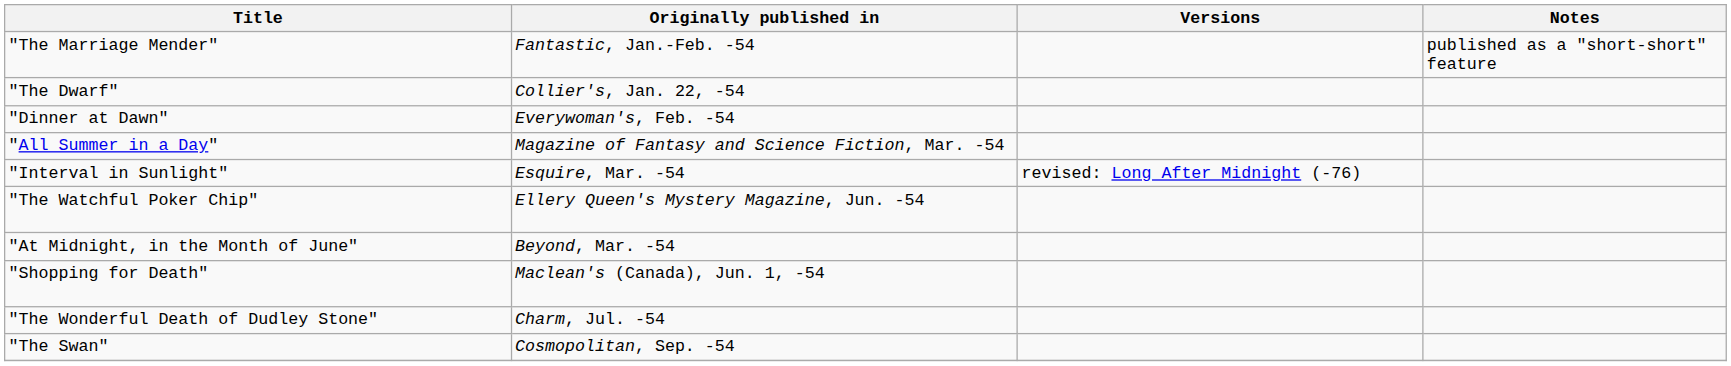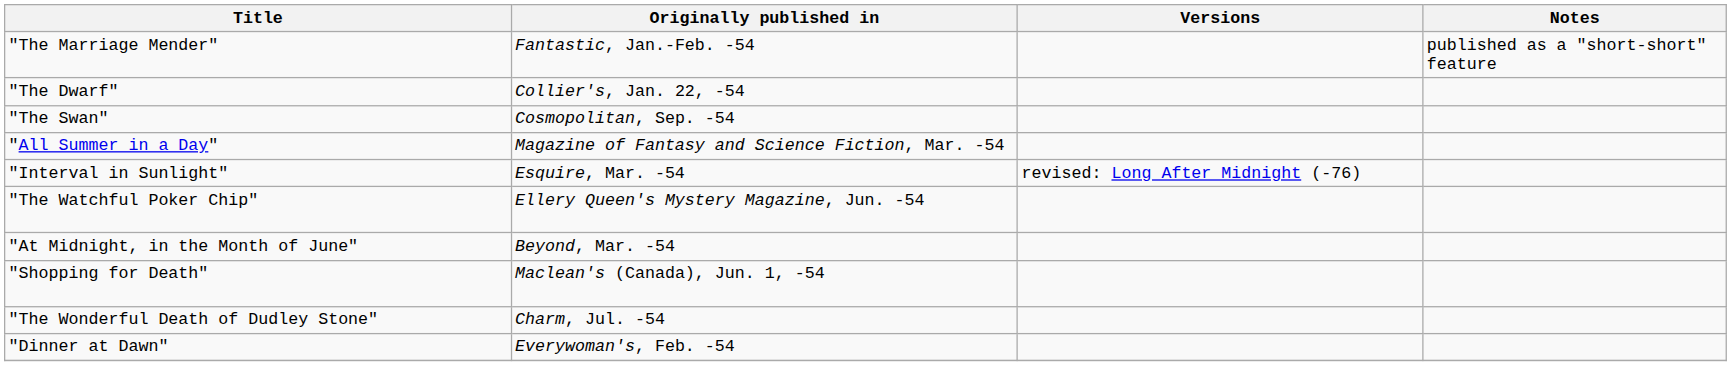 <table class="wikitable" style="width: 85%" style="width: 85%">
 <tr valign="top">
 <th width="25%">Title</th>
 <th width="25%">Originally published in</th>
 <th width="20%">Versions</th>
 <th width="15%">Notes</th>
 </tr>
 <tr valign="top">
 <td>"The Marriage Mender"</td>
 <td><em>Fantastic</em>, Jan.-Feb. -54</td>
 <td></td>
 <td>published as a "short-short" feature</td>
 </tr>
 <tr valign="top">
 <td>"The Dwarf"</td>
 <td><em>Collier's</em>, Jan. 22, -54</td>
 <td></td>
 <td></td>
 </tr>
 <tr valign="top">
-<td>"Dinner at Dawn"</td>
-<td><em>Everywoman's</em>, Feb. -54</td>
+<td>"The Swan"</td>
+<td><em>Cosmopolitan</em>, Sep. -54</td>
 <td></td>
 <td></td>
 </tr>
 <tr valign="top">
 <td>"<a href='#'>All Summer in a Day</a>"</td>
 <td><em>Magazine of Fantasy and Science Fiction</em>, Mar. -54</td>
 <td></td>
 <td></td>
 </tr>
 <tr valign="top">
 <td>"Interval in Sunlight"</td>
 <td><em>Esquire</em>, Mar. -54</td>
 <td>revised: <a href='#'>Long After Midnight</a> (-76)</td>
 <td></td>
 </tr>
 <tr valign="top">
 <td>"The Watchful Poker Chip" <br><br></td>
 <td><em>Ellery Queen's Mystery Magazine</em>, Jun. -54</td>
 <td></td>
 <td></td>
 </tr>
 <tr valign="top">
 <td>"At Midnight, in the Month of June"</td>
 <td><em>Beyond</em>, Mar. -54</td>
 <td></td>
 <td></td>
 </tr>
 <tr valign="top">
 <td>"Shopping for Death" <br><br></td>
 <td><em>Maclean's</em> (Canada), Jun. 1, -54</td>
 <td></td>
 <td></td>
 </tr>
 <tr valign="top">
 <td>"The Wonderful Death of Dudley Stone"</td>
 <td><em>Charm</em>, Jul. -54</td>
 <td></td>
 <td></td>
 </tr>
 <tr valign="top">
-<td>"The Swan"</td>
-<td><em>Cosmopolitan</em>, Sep. -54</td>
+<td>"Dinner at Dawn"</td>
+<td><em>Everywoman's</em>, Feb. -54</td>
 <td></td>
 <td></td>
 </tr>
 <tr valign="top">
 </tr>
 </table>
